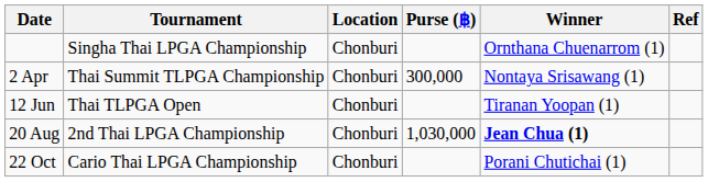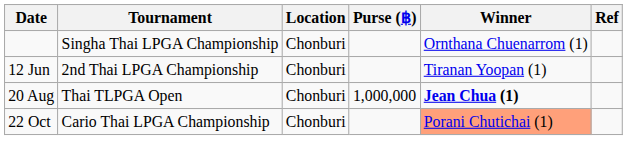 <table class="wikitable" style="font-size:95%;">
 <tr>
 <th>Date</th>
 <th>Tournament</th>
 <th>Location</th>
 <th>Purse (<a href='#'>฿</a>)</th>
 <th>Winner</th>
 <th>Ref</th>
 </tr>
 <tr>
 <td></td>
 <td>Singha Thai LPGA Championship</td>
 <td>Chonburi</td>
 <td></td>
 <td> <a href='#'>Ornthana Chuenarrom</a> (1)</td>
 <td></td>
 </tr>
 <tr>
-<td>2 Apr</td>
-<td>Thai Summit TLPGA Championship</td>
-<td>Chonburi</td>
-<td>300,000</td>
-<td> <a href='#'>Nontaya Srisawang</a> (1)</td>
-<td></td>
-</tr>
-<tr>
 <td>12 Jun</td>
-<td>Thai TLPGA Open</td>
+<td>2nd Thai LPGA Championship</td>
 <td>Chonburi</td>
 <td></td>
 <td> <a href='#'>Tiranan Yoopan</a> (1)</td>
 <td></td>
 </tr>
 <tr>
 <td>20 Aug</td>
-<td>2nd Thai LPGA Championship</td>
+<td>Thai TLPGA Open</td>
 <td>Chonburi</td>
-<td>1,030,000</td>
+<td>1,000,000</td>
 <td><strong> <a href='#'>Jean Chua</a> (1)</strong></td>
 <td></td>
 </tr>
 <tr>
 <td>22 Oct</td>
 <td>Cario Thai LPGA Championship</td>
 <td>Chonburi</td>
 <td></td>
-<td> <a href='#'>Porani Chutichai</a> (1)</td>
+<td style="background: lightsalmon;"> <a href='#'>Porani Chutichai</a> (1)</td>
 <td></td>
 </tr>
 </table>
